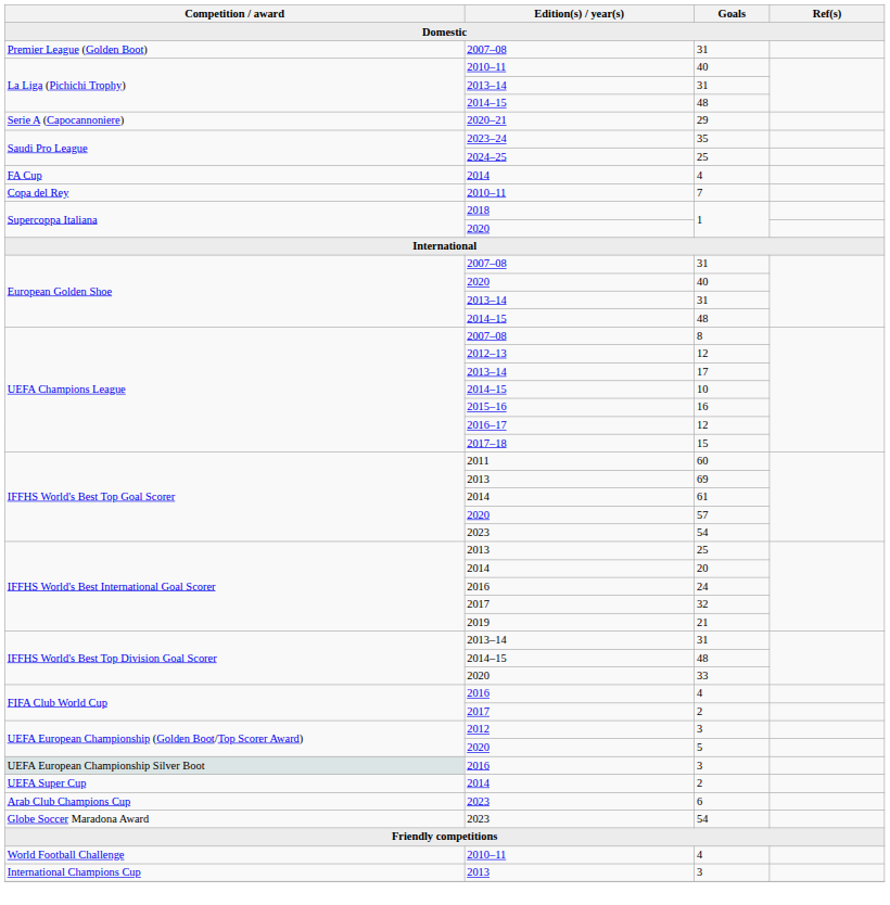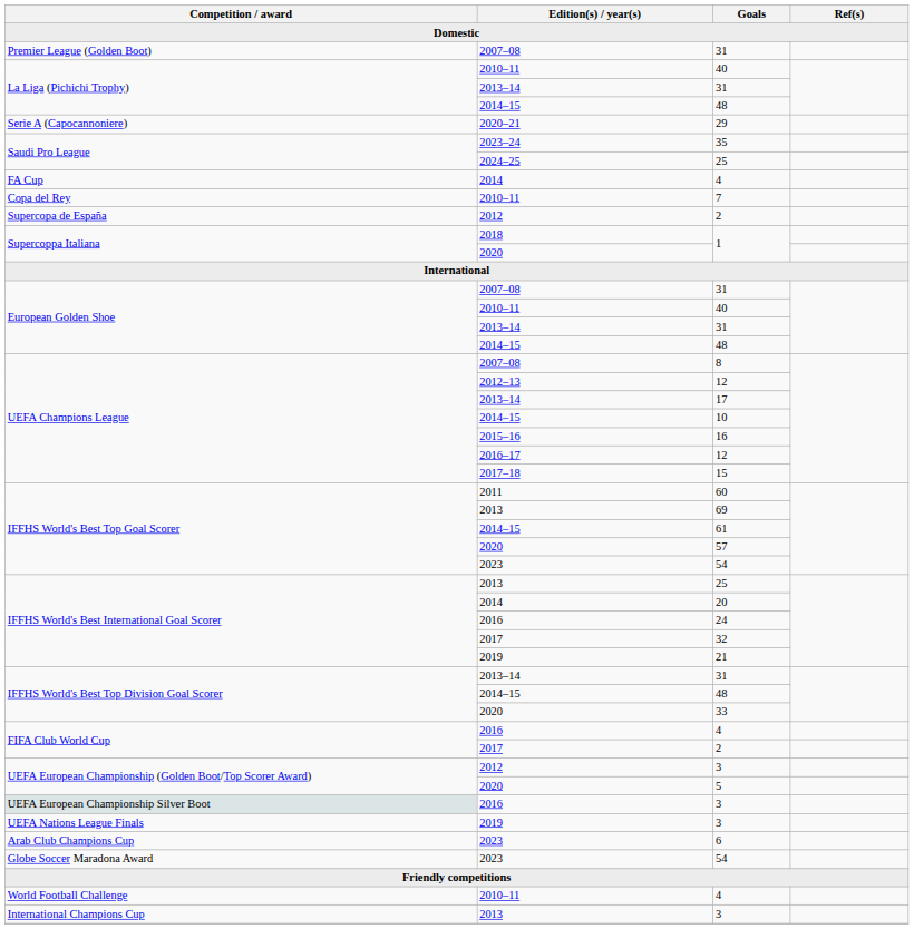 <table class="wikitable sortable">
 <tr>
 <th scope="col" width=20%>Competition / award</th>
 <th scope="col" style="width:10%;">Edition(s) / year(s)</th>
 <th scope="col" width=3%>Goals</th>
 <th scope="col" width=5%>Ref(s)</th>
 </tr>
 <tr>
 <td colspan="4" style="background: #ececec; vertical-align: middle; text-align: center; " class="table-na"><strong>Domestic</strong></td>
 </tr>
 <tr>
 <td><a href='#'>Premier League</a> (<a href='#'>Golden Boot</a>)</td>
 <td><a href='#'>2007–08</a></td>
 <td>31</td>
 <td></td>
 </tr>
 <tr>
 <td rowspan="3"><a href='#'>La Liga</a> (<a href='#'>Pichichi Trophy</a>)</td>
 <td><a href='#'>2010–11</a></td>
 <td>40</td>
 <td rowspan="3"></td>
 </tr>
 <tr>
 <td><a href='#'>2013–14</a></td>
 <td>31</td>
 </tr>
 <tr>
 <td><a href='#'>2014–15</a></td>
 <td>48</td>
 </tr>
 <tr>
 <td><a href='#'>Serie A</a> (<a href='#'>Capocannoniere</a>)</td>
 <td><a href='#'>2020–21</a></td>
 <td>29</td>
 <td></td>
 </tr>
 <tr>
 <td rowspan="2"><a href='#'>Saudi Pro League</a></td>
 <td><a href='#'>2023–24</a></td>
 <td>35</td>
 <td></td>
 </tr>
 <tr>
 <td><a href='#'>2024–25</a></td>
 <td>25</td>
 </tr>
 <tr>
 <td><a href='#'>FA Cup</a></td>
 <td><a href='#'>2014</a></td>
 <td>4</td>
 <td></td>
 </tr>
 <tr>
 <td><a href='#'>Copa del Rey</a></td>
 <td><a href='#'>2010–11</a></td>
 <td>7</td>
 <td></td>
 </tr>
 <tr>
+<td><a href='#'>Supercopa de España</a></td>
+<td><a href='#'>2012</a></td>
+<td>2</td>
+<td></td>
+</tr>
+<tr>
 <td rowspan="2"><a href='#'>Supercoppa Italiana</a></td>
 <td><a href='#'>2018</a></td>
 <td rowspan="2">1</td>
 <td></td>
 </tr>
 <tr>
 <td><a href='#'>2020</a></td>
 <td></td>
 </tr>
 <tr>
 <td colspan="4" style="background: #ececec; vertical-align: middle; text-align: center; " class="table-na"><strong>International</strong></td>
 </tr>
 <tr>
 <td rowspan="4"><a href='#'>European Golden Shoe</a></td>
 <td><a href='#'>2007–08</a></td>
 <td>31</td>
 <td rowspan="4"></td>
 </tr>
 <tr>
-<td><a href='#'>2020</a></td>
+<td><a href='#'>2010–11</a></td>
 <td>40</td>
 </tr>
 <tr>
 <td><a href='#'>2013–14</a></td>
 <td>31</td>
 </tr>
 <tr>
 <td><a href='#'>2014–15</a></td>
 <td>48</td>
 </tr>
 <tr>
 <td rowspan="7"><a href='#'>UEFA Champions League</a></td>
 <td><a href='#'>2007–08</a></td>
 <td>8</td>
 <td rowspan="7"></td>
 </tr>
 <tr>
 <td><a href='#'>2012–13</a></td>
 <td>12</td>
 </tr>
 <tr>
 <td><a href='#'>2013–14</a></td>
 <td>17</td>
 </tr>
 <tr>
 <td><a href='#'>2014–15</a></td>
 <td>10</td>
 </tr>
 <tr>
 <td><a href='#'>2015–16</a></td>
 <td>16</td>
 </tr>
 <tr>
 <td><a href='#'>2016–17</a></td>
 <td>12</td>
 </tr>
 <tr>
 <td><a href='#'>2017–18</a></td>
 <td>15</td>
 </tr>
 <tr>
 <td rowspan="5"><a href='#'>IFFHS World's Best Top Goal Scorer</a></td>
 <td>2011</td>
 <td>60</td>
 <td rowspan=5></td>
 </tr>
 <tr>
 <td>2013</td>
 <td>69</td>
 </tr>
 <tr>
-<td>2014</td>
+<td><a href='#'>2014–15</a></td>
 <td>61</td>
 </tr>
 <tr>
 <td><a href='#'>2020</a></td>
 <td>57</td>
 </tr>
 <tr>
 <td>2023</td>
 <td>54</td>
 </tr>
 <tr>
 <td rowspan="5"><a href='#'>IFFHS World's Best International Goal Scorer</a></td>
 <td>2013</td>
 <td>25</td>
 <td rowspan="5"></td>
 </tr>
 <tr>
 <td>2014</td>
 <td>20</td>
 </tr>
 <tr>
 <td>2016</td>
 <td>24</td>
 </tr>
 <tr>
 <td>2017</td>
 <td>32</td>
 </tr>
 <tr>
 <td>2019</td>
 <td>21</td>
 </tr>
 <tr>
 <td rowspan="3"><a href='#'>IFFHS World's Best Top Division Goal Scorer</a></td>
 <td>2013–14</td>
 <td>31</td>
 <td rowspan="3"></td>
 </tr>
 <tr>
 <td>2014–15</td>
 <td>48</td>
 </tr>
 <tr>
 <td>2020</td>
 <td>33</td>
 </tr>
 <tr>
 <td rowspan="2"><a href='#'>FIFA Club World Cup</a></td>
 <td><a href='#'>2016</a></td>
 <td>4</td>
 <td></td>
 </tr>
 <tr>
 <td><a href='#'>2017</a></td>
 <td>2</td>
 <td></td>
 </tr>
 <tr>
 <td rowspan="2"><a href='#'>UEFA European Championship</a> (<a href='#'>Golden Boot</a>/<a href='#'>Top Scorer Award</a>)</td>
 <td><a href='#'>2012</a></td>
 <td>3</td>
 <td></td>
 </tr>
 <tr>
 <td><a href='#'>2020</a></td>
 <td>5</td>
 <td></td>
 </tr>
 <tr>
 <td style="background:#DCE5E5">UEFA European Championship Silver Boot</td>
 <td><a href='#'>2016</a></td>
 <td>3</td>
 <td></td>
 </tr>
 <tr>
-<td><a href='#'>UEFA Super Cup</a></td>
-<td><a href='#'>2014</a></td>
-<td>2</td>
+<td><a href='#'>UEFA Nations League Finals</a></td>
+<td><a href='#'>2019</a></td>
+<td>3</td>
 <td></td>
 </tr>
 <tr>
 <td><a href='#'>Arab Club Champions Cup</a></td>
 <td><a href='#'>2023</a></td>
 <td>6</td>
 <td></td>
 </tr>
 <tr>
 <td><a href='#'>Globe Soccer</a> Maradona Award</td>
 <td>2023</td>
 <td>54</td>
 <td></td>
 </tr>
 <tr>
 <td colspan="4" style="background: #ececec; vertical-align: middle; text-align: center; " class="table-na"><strong>Friendly competitions</strong></td>
 </tr>
 <tr>
 <td><a href='#'>World Football Challenge</a></td>
 <td><a href='#'>2010–11</a></td>
 <td>4</td>
 <td></td>
 </tr>
 <tr>
 <td><a href='#'>International Champions Cup</a></td>
 <td><a href='#'>2013</a></td>
 <td>3</td>
 <td></td>
 </tr>
 <tr>
 </tr>
 </table>
